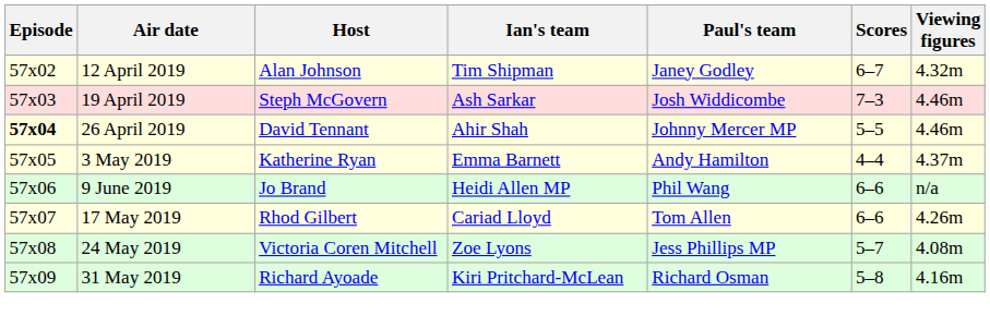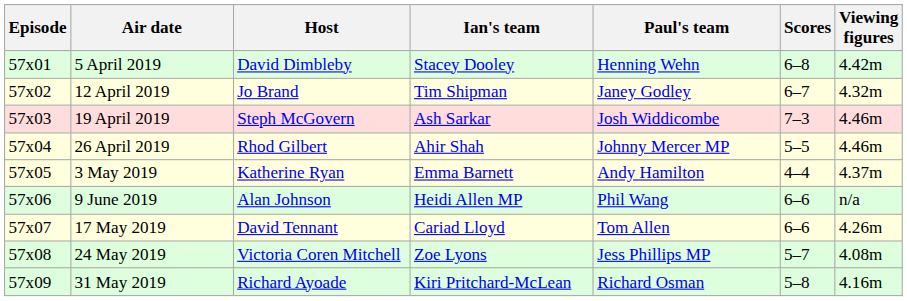 <table class="wikitable"  style="width:840px; background:#dfd;">
 <tr>
 <th style="width:5%;">Episode</th>
 <th style="width:21%;">Air date</th>
 <th style="width:22%;">Host</th>
 <th style="width:23%;">Ian's team</th>
 <th style="width:23%;">Paul's team</th>
 <th style="width:5%;">Scores</th>
 <th style="width:120%;">Viewing figures</th>
 </tr>
+<tr>
+<td>57x01</td>
+<td>5 April 2019</td>
+<td><a href='#'>David Dimbleby</a></td>
+<td><a href='#'>Stacey Dooley</a></td>
+<td><a href='#'>Henning Wehn</a></td>
+<td>6–8</td>
+<td>4.42m</td>
+</tr>
 <tr style="background:#ffd;">
 <td>57x02</td>
 <td>12 April 2019</td>
-<td><a href='#'>Alan Johnson</a></td>
+<td><a href='#'>Jo Brand</a></td>
 <td><a href='#'>Tim Shipman</a></td>
 <td><a href='#'>Janey Godley</a></td>
 <td>6–7</td>
 <td>4.32m</td>
 </tr>
 <tr style="background:#fdd;">
 <td>57x03</td>
 <td>19 April 2019</td>
 <td><a href='#'>Steph McGovern</a></td>
 <td><a href='#'>Ash Sarkar</a></td>
 <td><a href='#'>Josh Widdicombe</a></td>
 <td>7–3</td>
 <td>4.46m</td>
 </tr>
 <tr style="background:#ffd;">
-<td><strong>57x04</strong></td>
+<td>57x04</td>
 <td>26 April 2019</td>
-<td><a href='#'>David Tennant</a></td>
+<td><a href='#'>Rhod Gilbert</a></td>
 <td><a href='#'>Ahir Shah</a></td>
 <td><a href='#'>Johnny Mercer MP</a></td>
 <td>5–5</td>
 <td>4.46m</td>
 </tr>
 <tr style="background:#ffd;">
 <td>57x05</td>
 <td>3 May 2019</td>
 <td><a href='#'>Katherine Ryan</a></td>
 <td><a href='#'>Emma Barnett</a></td>
 <td><a href='#'>Andy Hamilton</a></td>
 <td>4–4</td>
 <td>4.37m</td>
 </tr>
 <tr>
 <td>57x06</td>
 <td>9 June 2019</td>
-<td><a href='#'>Jo Brand</a></td>
+<td><a href='#'>Alan Johnson</a></td>
 <td><a href='#'>Heidi Allen MP</a></td>
 <td><a href='#'>Phil Wang</a></td>
 <td>6–6</td>
 <td>n/a</td>
 </tr>
 <tr style="background:#ffd;">
 <td>57x07</td>
 <td>17 May 2019</td>
-<td><a href='#'>Rhod Gilbert</a></td>
+<td><a href='#'>David Tennant</a></td>
 <td><a href='#'>Cariad Lloyd</a></td>
 <td><a href='#'>Tom Allen</a></td>
 <td>6–6</td>
 <td>4.26m</td>
 </tr>
 <tr>
 <td>57x08</td>
 <td>24 May 2019</td>
 <td><a href='#'>Victoria Coren Mitchell</a></td>
 <td><a href='#'>Zoe Lyons</a></td>
 <td><a href='#'>Jess Phillips MP</a></td>
 <td>5–7</td>
 <td>4.08m</td>
 </tr>
 <tr>
 <td>57x09</td>
 <td>31 May 2019</td>
 <td><a href='#'>Richard Ayoade</a></td>
 <td><a href='#'>Kiri Pritchard-McLean</a></td>
 <td><a href='#'>Richard Osman</a></td>
 <td>5–8</td>
 <td>4.16m</td>
 </tr>
 </table>
